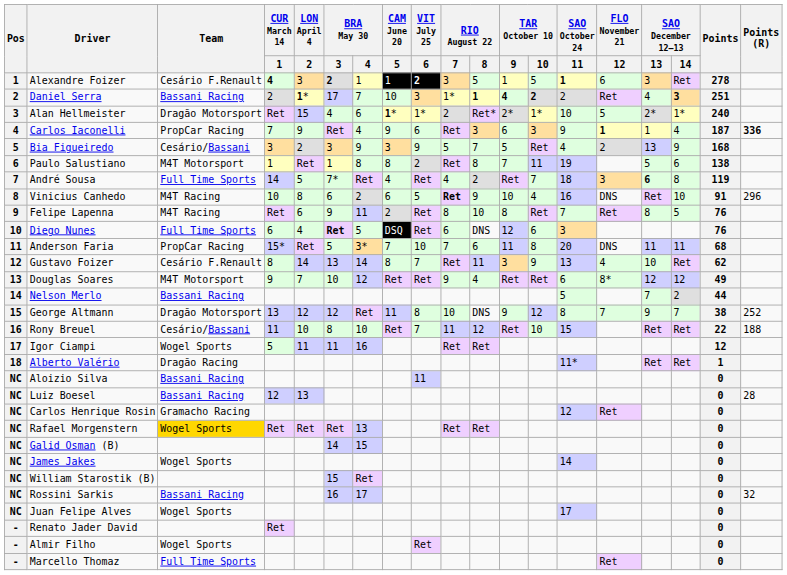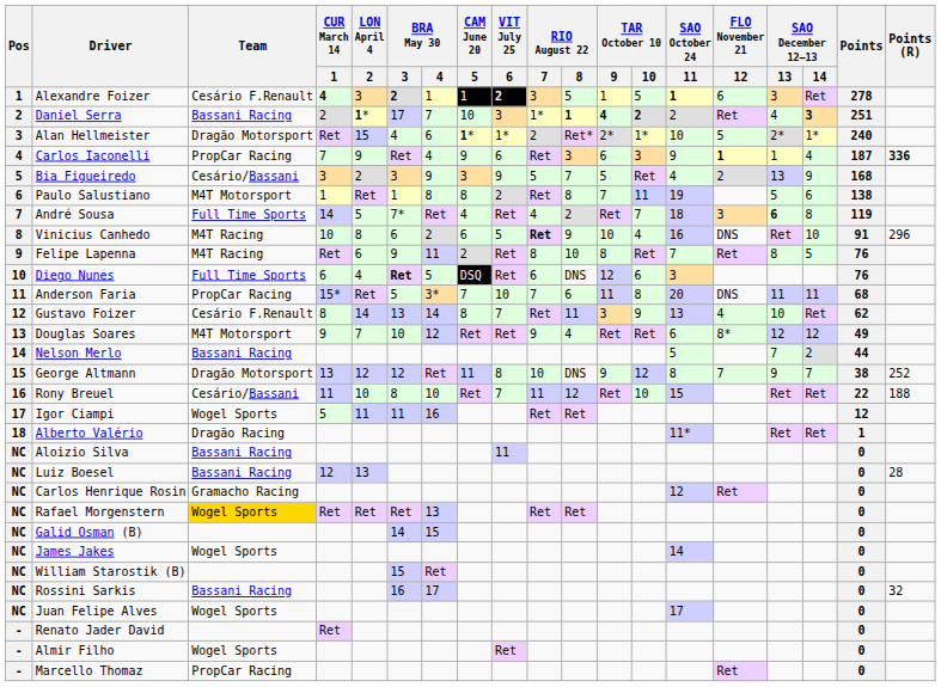 <table class="wikitable" style="font-size:85%">
 <tr>
 <th rowspan=2>Pos</th>
 <th rowspan=2>Driver</th>
 <th rowspan=2>Team</th>
 <th> <a href='#'>CUR</a><br><small>March 14</small></th>
 <th> <a href='#'>LON</a><br><small>April 4</small></th>
 <th colspan=2> <a href='#'>BRA</a><br><small>May 30</small></th>
 <th> <a href='#'>CAM</a><br><small>June 20</small></th>
 <th> <a href='#'>VIT</a><br><small>July 25</small></th>
 <th colspan=2><br><a href='#'>RIO</a><br><small>August 22</small></th>
 <th colspan=2> <a href='#'>TAR</a><br><small>October 10</small></th>
 <th><br><a href='#'>SAO</a><br><small>October 24</small></th>
 <th> <a href='#'>FLO</a><br><small>November 21</small></th>
 <th colspan=2><br><a href='#'>SAO</a><br><small>December 12–13</small></th>
 <th rowspan=2>Points</th>
 <th rowspan=2>Points<br>(R)</th>
 </tr>
 <tr>
 <th width="27">1</th>
 <th width="27">2</th>
 <th width="27">3</th>
 <th width="27">4</th>
 <th width="27">5</th>
 <th width="27">6</th>
 <th width="27">7</th>
 <th width="27">8</th>
 <th width="27">9</th>
 <th width="27">10</th>
 <th width="27">11</th>
 <th width="27">12</th>
 <th width="27">13</th>
 <th width="27">14</th>
 </tr>
 <tr>
 <th>1</th>
 <td> Alexandre Foizer</td>
 <td>Cesário F.Renault</td>
 <td style="background:#DFFFDF;"><strong>4</strong></td>
 <td style="background:#FFDF9F;">3</td>
 <td style="background:#DFDFDF;"><strong>2</strong></td>
 <td style="background:#FFFFBF;">1</td>
 <td style="background:#000000; color:white">1</td>
 <td style="background:#000000; color:white"><strong>2</strong></td>
 <td style="background:#FFDF9F;">3</td>
 <td style="background:#DFFFDF;">5</td>
 <td style="background:#FFFFBF;">1</td>
 <td style="background:#DFFFDF;">5</td>
 <td style="background:#FFFFBF;"><strong>1</strong></td>
 <td style="background:#DFFFDF;">6</td>
 <td style="background:#FFDF9F;">3</td>
 <td style="background:#EFCFFF;">Ret</td>
 <th>278</th>
 <td></td>
 </tr>
 <tr>
 <th>2</th>
 <td> <a href='#'>Daniel Serra</a></td>
 <td><a href='#'>Bassani Racing</a></td>
 <td style="background:#DFDFDF;">2</td>
 <td style="background:#FFFFBF;"><strong>1</strong>*</td>
 <td style="background:#CFCFFF;">17</td>
 <td style="background:#DFFFDF;">7</td>
 <td style="background:#DFFFDF;">10</td>
 <td style="background:#FFDF9F;">3</td>
 <td style="background:#FFFFBF;">1*</td>
 <td style="background:#FFFFBF;"><strong>1</strong></td>
 <td style="background:#DFFFDF;"><strong>4</strong></td>
 <td style="background:#DFDFDF;"><strong>2</strong></td>
 <td style="background:#DFDFDF;">2</td>
 <td style="background:#EFCFFF;">Ret</td>
 <td style="background:#DFFFDF;">4</td>
 <td style="background:#FFDF9F;"><strong>3</strong></td>
 <th>251</th>
 <td></td>
 </tr>
 <tr>
 <th>3</th>
 <td> Alan Hellmeister</td>
 <td>Dragão Motorsport</td>
 <td style="background:#EFCFFF;">Ret</td>
 <td style="background:#CFCFFF;">15</td>
 <td style="background:#DFFFDF;">4</td>
 <td style="background:#DFFFDF;">6</td>
 <td style="background:#FFFFBF;"><strong>1</strong>*</td>
 <td style="background:#FFFFBF;">1*</td>
 <td style="background:#DFDFDF;">2</td>
 <td style="background:#EFCFFF;">Ret*</td>
 <td style="background:#DFDFDF;">2*</td>
 <td style="background:#FFFFBF;">1*</td>
 <td style="background:#DFFFDF;">10</td>
 <td style="background:#DFFFDF;">5</td>
 <td style="background:#DFDFDF;">2*</td>
 <td style="background:#FFFFBF;">1*</td>
 <th>240</th>
 <td></td>
 </tr>
 <tr>
 <th>4</th>
 <td> <a href='#'>Carlos Iaconelli</a></td>
 <td>PropCar Racing</td>
 <td style="background:#DFFFDF;">7</td>
 <td style="background:#DFFFDF;">9</td>
 <td style="background:#EFCFFF;">Ret</td>
 <td style="background:#DFFFDF;">4</td>
 <td style="background:#DFFFDF;">9</td>
 <td style="background:#DFFFDF;">6</td>
 <td style="background:#EFCFFF;">Ret</td>
 <td style="background:#FFDF9F;">3</td>
 <td style="background:#DFFFDF;">6</td>
 <td style="background:#FFDF9F;">3</td>
 <td style="background:#DFFFDF;">9</td>
 <td style="background:#FFFFBF;"><strong>1</strong></td>
 <td style="background:#FFFFBF;">1</td>
 <td style="background:#DFFFDF;">4</td>
 <th>187</th>
 <td><strong>336</strong></td>
 </tr>
 <tr>
 <th>5</th>
 <td> <a href='#'>Bia Figueiredo</a></td>
 <td>Cesário/<a href='#'>Bassani</a></td>
 <td style="background:#FFDF9F;">3</td>
 <td style="background:#DFDFDF;">2</td>
 <td style="background:#FFDF9F;">3</td>
 <td style="background:#DFFFDF;">9</td>
 <td style="background:#FFDF9F;">3</td>
 <td style="background:#DFFFDF;">9</td>
 <td style="background:#DFFFDF;">5</td>
 <td style="background:#DFFFDF;">7</td>
 <td style="background:#DFFFDF;">5</td>
 <td style="background:#EFCFFF;">Ret</td>
 <td style="background:#DFFFDF;">4</td>
 <td style="background:#DFDFDF;">2</td>
 <td style="background:#CFCFFF;">13</td>
 <td style="background:#DFFFDF;">9</td>
 <th>168</th>
 <td></td>
 </tr>
 <tr>
 <th>6</th>
 <td> Paulo Salustiano</td>
 <td>M4T Motorsport</td>
 <td style="background:#FFFFBF;">1</td>
 <td style="background:#EFCFFF;">Ret</td>
 <td style="background:#FFFFBF;">1</td>
 <td style="background:#DFFFDF;">8</td>
 <td style="background:#DFFFDF;">8</td>
 <td style="background:#DFDFDF;">2</td>
 <td style="background:#EFCFFF;">Ret</td>
 <td style="background:#DFFFDF;">8</td>
 <td style="background:#DFFFDF;">7</td>
 <td style="background:#CFCFFF;">11</td>
 <td style="background:#CFCFFF;">19</td>
 <td></td>
 <td style="background:#DFFFDF;">5</td>
 <td style="background:#DFFFDF;">6</td>
 <th>138</th>
 <td></td>
 </tr>
 <tr>
 <th>7</th>
 <td> André Sousa</td>
 <td><a href='#'>Full Time Sports</a></td>
 <td style="background:#CFCFFF;">14</td>
 <td style="background:#DFFFDF;">5</td>
 <td style="background:#DFFFDF;">7*</td>
 <td style="background:#EFCFFF;">Ret</td>
 <td style="background:#DFFFDF;">4</td>
 <td style="background:#EFCFFF;">Ret</td>
 <td style="background:#DFFFDF;">4</td>
 <td style="background:#DFDFDF;">2</td>
 <td style="background:#EFCFFF;">Ret</td>
 <td style="background:#DFFFDF;">7</td>
 <td style="background:#CFCFFF;">18</td>
 <td style="background:#FFDF9F;">3</td>
 <td style="background:#DFFFDF;"><strong>6</strong></td>
 <td style="background:#DFFFDF;">8</td>
 <th>119</th>
 <td></td>
 </tr>
 <tr>
 <th>8</th>
 <td> Vinicius Canhedo</td>
 <td>M4T Racing</td>
 <td style="background:#DFFFDF;">10</td>
 <td style="background:#DFFFDF;">8</td>
 <td style="background:#DFFFDF;">6</td>
 <td style="background:#DFDFDF;">2</td>
 <td style="background:#DFFFDF;">6</td>
 <td style="background:#DFFFDF;">5</td>
 <td style="background:#EFCFFF;"><strong>Ret</strong></td>
 <td style="background:#DFFFDF;">9</td>
 <td style="background:#DFFFDF;">10</td>
 <td style="background:#DFFFDF;">4</td>
 <td style="background:#CFCFFF;">16</td>
 <td>DNS</td>
 <td style="background:#EFCFFF;">Ret</td>
 <td style="background:#DFFFDF;">10</td>
 <th>91</th>
 <td>296</td>
 </tr>
 <tr>
 <th>9</th>
 <td> Felipe Lapenna</td>
 <td>M4T Racing</td>
 <td style="background:#EFCFFF;">Ret</td>
 <td style="background:#DFFFDF;">6</td>
 <td style="background:#DFFFDF;">9</td>
 <td style="background:#CFCFFF;">11</td>
 <td style="background:#DFDFDF;">2</td>
 <td style="background:#EFCFFF;">Ret</td>
 <td style="background:#DFFFDF;">8</td>
 <td style="background:#DFFFDF;">10</td>
 <td style="background:#DFFFDF;">8</td>
 <td style="background:#EFCFFF;">Ret</td>
 <td style="background:#DFFFDF;">7</td>
 <td style="background:#EFCFFF;">Ret</td>
 <td style="background:#DFFFDF;">8</td>
 <td style="background:#DFFFDF;">5</td>
 <th>76</th>
 <td></td>
 </tr>
 <tr>
 <th>10</th>
 <td> <a href='#'>Diego Nunes</a></td>
 <td><a href='#'>Full Time Sports</a></td>
 <td style="background:#DFFFDF;">6</td>
 <td style="background:#DFFFDF;">4</td>
 <td style="background:#EFCFFF;"><strong>Ret</strong></td>
 <td style="background:#DFFFDF;">5</td>
 <td style="background:#000000; color:white">DSQ</td>
 <td style="background:#EFCFFF;">Ret</td>
 <td style="background:#DFFFDF;">6</td>
 <td>DNS</td>
 <td style="background:#CFCFFF;">12</td>
 <td style="background:#DFFFDF;">6</td>
 <td style="background:#FFDF9F;">3</td>
 <td></td>
 <td></td>
 <td></td>
 <th>76</th>
 <td></td>
 </tr>
 <tr>
 <th>11</th>
 <td> Anderson Faria</td>
 <td>PropCar Racing</td>
 <td style="background:#CFCFFF;">15*</td>
 <td style="background:#EFCFFF;">Ret</td>
 <td style="background:#DFFFDF;">5</td>
 <td style="background:#FFDF9F;">3*</td>
 <td style="background:#DFFFDF;">7</td>
 <td style="background:#DFFFDF;">10</td>
 <td style="background:#DFFFDF;">7</td>
 <td style="background:#DFFFDF;">6</td>
 <td style="background:#CFCFFF;">11</td>
 <td style="background:#DFFFDF;">8</td>
 <td style="background:#CFCFFF;">20</td>
 <td>DNS</td>
 <td style="background:#CFCFFF;">11</td>
 <td style="background:#CFCFFF;">11</td>
 <th>68</th>
 <td></td>
 </tr>
 <tr>
 <th>12</th>
 <td> Gustavo Foizer</td>
 <td>Cesário F.Renault</td>
 <td style="background:#DFFFDF;">8</td>
 <td style="background:#CFCFFF;">14</td>
 <td style="background:#CFCFFF;">13</td>
 <td style="background:#CFCFFF;">14</td>
 <td style="background:#DFFFDF;">8</td>
 <td style="background:#DFFFDF;">7</td>
 <td style="background:#EFCFFF;">Ret</td>
 <td style="background:#CFCFFF;">11</td>
 <td style="background:#FFDF9F;">3</td>
 <td style="background:#DFFFDF;">9</td>
 <td style="background:#CFCFFF;">13</td>
 <td style="background:#DFFFDF;">4</td>
 <td style="background:#DFFFDF;">10</td>
 <td style="background:#EFCFFF;">Ret</td>
 <th>62</th>
 <td></td>
 </tr>
 <tr>
 <th>13</th>
 <td> Douglas Soares</td>
 <td>M4T Motorsport</td>
 <td style="background:#DFFFDF;">9</td>
 <td style="background:#DFFFDF;">7</td>
 <td style="background:#DFFFDF;">10</td>
 <td style="background:#CFCFFF;">12</td>
 <td style="background:#EFCFFF;">Ret</td>
 <td style="background:#EFCFFF;">Ret</td>
 <td style="background:#DFFFDF;">9</td>
 <td style="background:#DFFFDF;">4</td>
 <td style="background:#EFCFFF;">Ret</td>
 <td style="background:#EFCFFF;">Ret</td>
 <td style="background:#DFFFDF;">6</td>
 <td style="background:#DFFFDF;">8*</td>
 <td style="background:#CFCFFF;">12</td>
 <td style="background:#CFCFFF;">12</td>
 <th>49</th>
 <td></td>
 </tr>
 <tr>
 <th>14</th>
 <td> <a href='#'>Nelson Merlo</a></td>
 <td><a href='#'>Bassani Racing</a></td>
 <td></td>
 <td></td>
 <td></td>
 <td></td>
 <td></td>
 <td></td>
 <td></td>
 <td></td>
 <td></td>
 <td></td>
 <td style="background:#DFFFDF;">5</td>
 <td></td>
 <td style="background:#DFFFDF;">7</td>
 <td style="background:#DFDFDF;">2</td>
 <th>44</th>
 <td></td>
 </tr>
 <tr>
 <th>15</th>
 <td> George Altmann</td>
 <td>Dragão Motorsport</td>
 <td style="background:#CFCFFF;">13</td>
 <td style="background:#CFCFFF;">12</td>
 <td style="background:#CFCFFF;">12</td>
 <td style="background:#EFCFFF;">Ret</td>
 <td style="background:#CFCFFF;">11</td>
 <td style="background:#DFFFDF;">8</td>
 <td style="background:#DFFFDF;">10</td>
 <td>DNS</td>
 <td style="background:#DFFFDF;">9</td>
 <td style="background:#CFCFFF;">12</td>
 <td style="background:#DFFFDF;">8</td>
 <td style="background:#DFFFDF;">7</td>
 <td style="background:#DFFFDF;">9</td>
 <td style="background:#DFFFDF;">7</td>
 <th>38</th>
 <td>252</td>
 </tr>
 <tr>
 <th>16</th>
 <td> Rony Breuel</td>
 <td>Cesário/<a href='#'>Bassani</a></td>
 <td style="background:#CFCFFF;">11</td>
 <td style="background:#DFFFDF;">10</td>
 <td style="background:#DFFFDF;">8</td>
 <td style="background:#DFFFDF;">10</td>
 <td style="background:#EFCFFF;">Ret</td>
 <td style="background:#DFFFDF;">7</td>
 <td style="background:#CFCFFF;">11</td>
 <td style="background:#CFCFFF;">12</td>
 <td style="background:#EFCFFF;">Ret</td>
 <td style="background:#DFFFDF;">10</td>
 <td style="background:#CFCFFF;">15</td>
 <td></td>
 <td style="background:#EFCFFF;">Ret</td>
 <td style="background:#EFCFFF;">Ret</td>
 <th>22</th>
 <td>188</td>
 </tr>
 <tr>
 <th>17</th>
 <td> Igor Ciampi</td>
 <td>Wogel Sports</td>
 <td style="background:#DFFFDF;">5</td>
 <td style="background:#CFCFFF;">11</td>
 <td style="background:#CFCFFF;">11</td>
 <td style="background:#CFCFFF;">16</td>
 <td></td>
 <td></td>
 <td style="background:#EFCFFF;">Ret</td>
 <td style="background:#EFCFFF;">Ret</td>
 <td></td>
 <td></td>
 <td></td>
 <td></td>
 <td></td>
 <td></td>
 <th>12</th>
 <td></td>
 </tr>
 <tr>
 <th>18</th>
 <td> <a href='#'>Alberto Valério</a></td>
 <td>Dragão Racing</td>
 <td></td>
 <td></td>
 <td></td>
 <td></td>
 <td></td>
 <td></td>
 <td></td>
 <td></td>
 <td></td>
 <td></td>
 <td style="background:#CFCFFF;">11*</td>
 <td></td>
 <td style="background:#EFCFFF;">Ret</td>
 <td style="background:#EFCFFF;">Ret</td>
 <th>1</th>
 <td></td>
 </tr>
 <tr>
 <th>NC</th>
 <td> Aloizio Silva</td>
 <td><a href='#'>Bassani Racing</a></td>
 <td></td>
 <td></td>
 <td></td>
 <td></td>
 <td></td>
 <td style="background:#CFCFFF;">11</td>
 <td></td>
 <td></td>
 <td></td>
 <td></td>
 <td></td>
 <td></td>
 <td></td>
 <td></td>
 <th>0</th>
 <td></td>
 </tr>
 <tr>
 <th>NC</th>
 <td> Luiz Boesel</td>
 <td><a href='#'>Bassani Racing</a></td>
 <td style="background:#CFCFFF;">12</td>
 <td style="background:#CFCFFF;">13</td>
 <td></td>
 <td></td>
 <td></td>
 <td></td>
 <td></td>
 <td></td>
 <td></td>
 <td></td>
 <td></td>
 <td></td>
 <td></td>
 <td></td>
 <th>0</th>
 <td>28</td>
 </tr>
 <tr>
 <th>NC</th>
 <td> Carlos Henrique Rosin</td>
 <td>Gramacho Racing</td>
 <td></td>
 <td></td>
 <td></td>
 <td></td>
 <td></td>
 <td></td>
 <td></td>
 <td></td>
 <td></td>
 <td></td>
 <td style="background:#CFCFFF;">12</td>
 <td style="background:#EFCFFF;">Ret</td>
 <td></td>
 <td></td>
 <th>0</th>
 <td></td>
 </tr>
 <tr>
 <th>NC</th>
 <td> Rafael Morgenstern</td>
 <td style="background: gold;">Wogel Sports</td>
 <td style="background:#EFCFFF;">Ret</td>
 <td style="background:#EFCFFF;">Ret</td>
 <td style="background:#EFCFFF;">Ret</td>
 <td style="background:#CFCFFF;">13</td>
 <td></td>
 <td></td>
 <td style="background:#EFCFFF;">Ret</td>
 <td style="background:#EFCFFF;">Ret</td>
 <td></td>
 <td></td>
 <td></td>
 <td></td>
 <td></td>
 <td></td>
 <th>0</th>
 <td></td>
 </tr>
 <tr>
 <th>NC</th>
 <td> <a href='#'>Galid Osman</a> (B)</td>
 <td></td>
 <td></td>
 <td></td>
 <td style="background:#CFCFFF;">14</td>
 <td style="background:#CFCFFF;">15</td>
 <td></td>
 <td></td>
 <td></td>
 <td></td>
 <td></td>
 <td></td>
 <td></td>
 <td></td>
 <td></td>
 <td></td>
 <th>0</th>
 <td></td>
 </tr>
 <tr>
 <th>NC</th>
 <td> <a href='#'>James Jakes</a></td>
 <td>Wogel Sports</td>
 <td></td>
 <td></td>
 <td></td>
 <td></td>
 <td></td>
 <td></td>
 <td></td>
 <td></td>
 <td></td>
 <td></td>
 <td style="background:#CFCFFF;">14</td>
 <td></td>
 <td></td>
 <td></td>
 <th>0</th>
 <td></td>
 </tr>
 <tr>
 <th>NC</th>
 <td> William Starostik (B)</td>
 <td></td>
 <td></td>
 <td></td>
 <td style="background:#CFCFFF;">15</td>
 <td style="background:#EFCFFF;">Ret</td>
 <td></td>
 <td></td>
 <td></td>
 <td></td>
 <td></td>
 <td></td>
 <td></td>
 <td></td>
 <td></td>
 <td></td>
 <th>0</th>
 <td></td>
 </tr>
 <tr>
 <th>NC</th>
 <td> Rossini Sarkis</td>
 <td><a href='#'>Bassani Racing</a></td>
 <td></td>
 <td></td>
 <td style="background:#CFCFFF;">16</td>
 <td style="background:#CFCFFF;">17</td>
 <td></td>
 <td></td>
 <td></td>
 <td></td>
 <td></td>
 <td></td>
 <td></td>
 <td></td>
 <td></td>
 <td></td>
 <th>0</th>
 <td>32</td>
 </tr>
 <tr>
 <th>NC</th>
 <td> Juan Felipe Alves</td>
 <td>Wogel Sports</td>
 <td></td>
 <td></td>
 <td></td>
 <td></td>
 <td></td>
 <td></td>
 <td></td>
 <td></td>
 <td></td>
 <td></td>
 <td style="background:#CFCFFF;">17</td>
 <td></td>
 <td></td>
 <td></td>
 <th>0</th>
 <td></td>
 </tr>
 <tr>
 <th>-</th>
 <td> Renato Jader David</td>
 <td></td>
 <td style="background:#EFCFFF;">Ret</td>
 <td></td>
 <td></td>
 <td></td>
 <td></td>
 <td></td>
 <td></td>
 <td></td>
 <td></td>
 <td></td>
 <td></td>
 <td></td>
 <td></td>
 <td></td>
 <th>0</th>
 <td></td>
 </tr>
 <tr>
 <th>-</th>
 <td> Almir Filho</td>
 <td>Wogel Sports</td>
 <td></td>
 <td></td>
 <td></td>
 <td></td>
 <td></td>
 <td style="background:#EFCFFF;">Ret</td>
 <td></td>
 <td></td>
 <td></td>
 <td></td>
 <td></td>
 <td></td>
 <td></td>
 <td></td>
 <th>0</th>
 <td></td>
 </tr>
 <tr>
 <th>-</th>
 <td> Marcello Thomaz</td>
-<td><a href='#'>Full Time Sports</a></td>
+<td>PropCar Racing</td>
 <td></td>
 <td></td>
 <td></td>
 <td></td>
 <td></td>
 <td></td>
 <td></td>
 <td></td>
 <td></td>
 <td></td>
 <td></td>
 <td style="background:#EFCFFF;">Ret</td>
 <td></td>
 <td></td>
 <th>0</th>
 <td></td>
 </tr>
 </table>
